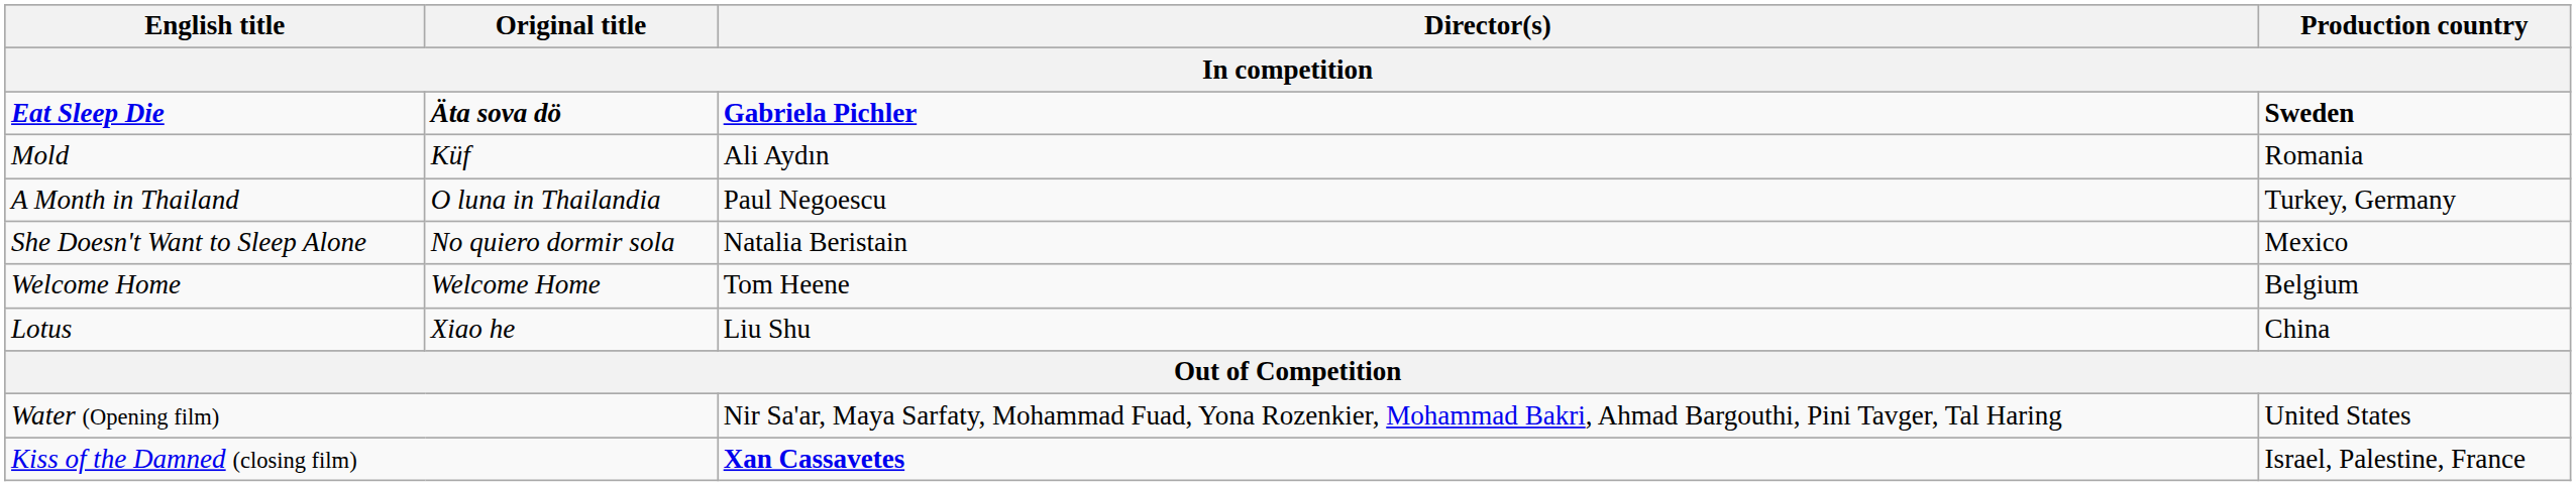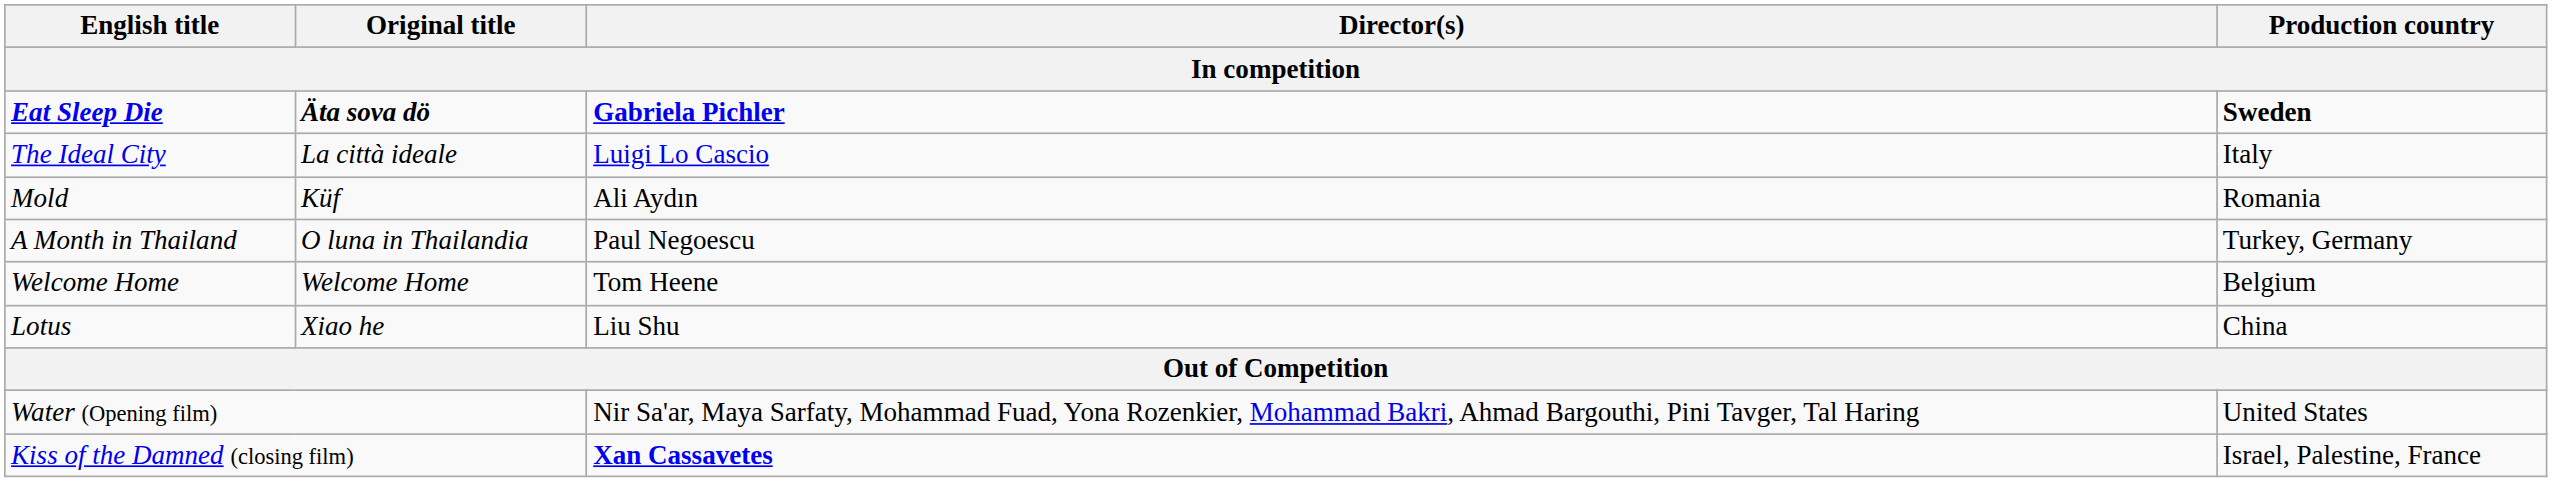 <table class="wikitable" style="width:95%; margin-bottom:0px">
 <tr>
 <th>English title</th>
 <th>Original title</th>
 <th>Director(s)</th>
 <th>Production country</th>
 </tr>
 <tr>
 <th colspan=4>In competition</th>
 </tr>
 <tr>
 <td><strong><em><a href='#'>Eat Sleep Die</a></em></strong></td>
 <td><strong><em>Äta sova dö</em></strong></td>
 <td><strong><a href='#'>Gabriela Pichler</a></strong></td>
 <td><strong>Sweden</strong></td>
 </tr>
 <tr>
+<td><em><a href='#'>The Ideal City</a></em></td>
+<td><em>La città ideale</em></td>
+<td><a href='#'>Luigi Lo Cascio</a></td>
+<td>Italy</td>
+</tr>
+<tr>
 <td><em>Mold</em></td>
 <td><em>Küf</em></td>
 <td>Ali Aydın</td>
 <td>Romania</td>
 </tr>
 <tr>
 <td><em>A Month in Thailand</em></td>
 <td><em>O luna in Thailandia</em></td>
 <td>Paul Negoescu</td>
 <td>Turkey, Germany</td>
-</tr>
-<tr>
-<td><em>She Doesn't Want to Sleep Alone</em></td>
-<td><em>No quiero dormir sola</em></td>
-<td>Natalia Beristain</td>
-<td>Mexico</td>
 </tr>
 <tr>
 <td><em>Welcome Home</em></td>
 <td><em>Welcome Home</em></td>
 <td>Tom Heene</td>
 <td>Belgium</td>
 </tr>
 <tr>
 <td><em>Lotus</em></td>
 <td><em>Xiao he</em></td>
 <td>Liu Shu</td>
 <td>China</td>
 </tr>
 <tr>
 <th colspan="4">Out of Competition</th>
 </tr>
 <tr>
 <td colspan="2"><em>Water</em> <small>(Opening film)</small></td>
 <td>Nir Sa'ar, Maya Sarfaty, Mohammad Fuad, Yona Rozenkier, <a href='#'>Mohammad Bakri</a>, Ahmad Bargouthi, Pini Tavger, Tal Haring</td>
 <td>United States</td>
 </tr>
 <tr>
 <td colspan="2"><em><a href='#'>Kiss of the Damned</a></em> <small>(closing film)</small></td>
 <td><strong><a href='#'>Xan Cassavetes</a></strong></td>
 <td>Israel, Palestine, France</td>
 </tr>
 </table>
